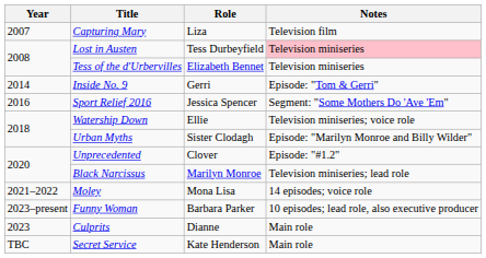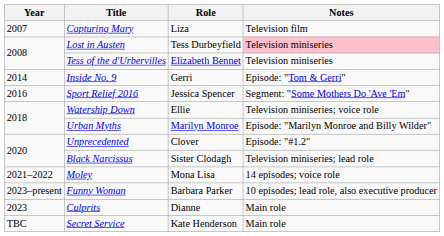 <table class="wikitable sortable">
 <tr>
 <th>Year</th>
 <th>Title</th>
 <th>Role</th>
 <th class="unsortable">Notes</th>
 </tr>
 <tr>
 <td>2007</td>
 <td><em><a href='#'>Capturing Mary</a></em></td>
 <td>Liza</td>
 <td>Television film</td>
 </tr>
 <tr>
 <td rowspan="2">2008</td>
 <td><em><a href='#'>Lost in Austen</a></em></td>
 <td>Tess Durbeyfield</td>
 <td style="background: pink;">Television miniseries</td>
 </tr>
 <tr>
 <td><em><a href='#'>Tess of the d'Urbervilles</a></em></td>
 <td><a href='#'>Elizabeth Bennet</a></td>
 <td>Television miniseries</td>
 </tr>
 <tr>
 <td>2014</td>
 <td><em><a href='#'>Inside No. 9</a></em></td>
 <td>Gerri</td>
 <td>Episode: "<a href='#'>Tom & Gerri</a>"</td>
 </tr>
 <tr>
 <td>2016</td>
 <td><em><a href='#'>Sport Relief 2016</a></em></td>
 <td>Jessica Spencer</td>
 <td>Segment: "<a href='#'>Some Mothers Do 'Ave 'Em</a>"</td>
 </tr>
 <tr>
 <td rowspan="2">2018</td>
 <td><em><a href='#'>Watership Down</a></em></td>
 <td>Ellie</td>
 <td>Television miniseries; voice role</td>
 </tr>
 <tr>
 <td><em><a href='#'>Urban Myths</a></em></td>
-<td>Sister Clodagh</td>
+<td><a href='#'>Marilyn Monroe</a></td>
 <td>Episode: "Marilyn Monroe and Billy Wilder"</td>
 </tr>
 <tr>
 <td rowspan="2">2020</td>
 <td><em><a href='#'>Unprecedented</a></em></td>
 <td>Clover</td>
 <td>Episode: "#1.2"</td>
 </tr>
 <tr>
 <td><em><a href='#'>Black Narcissus</a></em></td>
-<td><a href='#'>Marilyn Monroe</a></td>
+<td>Sister Clodagh</td>
 <td>Television miniseries; lead role</td>
 </tr>
 <tr>
 <td>2021–2022</td>
 <td><em><a href='#'>Moley</a></em></td>
 <td>Mona Lisa</td>
 <td>14 episodes; voice role</td>
 </tr>
 <tr>
 <td>2023–present</td>
 <td><em><a href='#'>Funny Woman</a></em></td>
 <td>Barbara Parker</td>
 <td>10 episodes; lead role, also executive producer</td>
 </tr>
 <tr>
 <td>2023</td>
 <td><em><a href='#'>Culprits</a></em></td>
 <td>Dianne</td>
 <td>Main role</td>
 </tr>
 <tr>
 <td>TBC</td>
 <td><em><a href='#'>Secret Service</a></em></td>
 <td>Kate Henderson</td>
 <td>Main role</td>
 </tr>
 </table>
